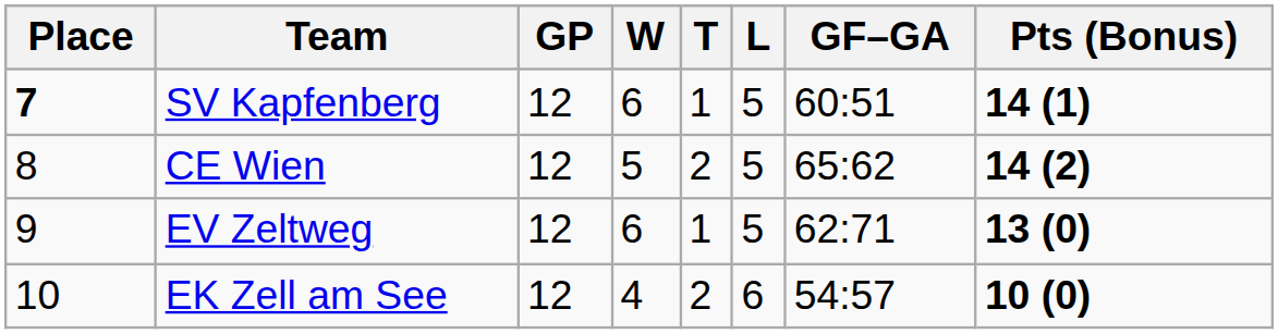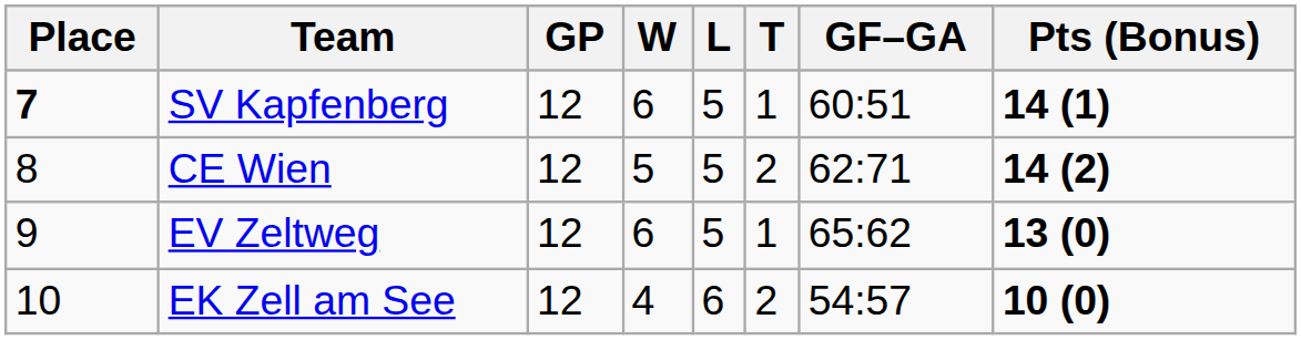 <table class="wikitable" width="500px">
 <tr style="background-color:#c0c0c0;">
 <th>Place</th>
 <th>Team</th>
 <th>GP</th>
 <th>W</th>
+<th>L</th>
 <th>T</th>
-<th>L</th>
 <th>GF–GA</th>
 <th>Pts (Bonus)</th>
 </tr>
 <tr>
 <td><strong>7</strong></td>
 <td><a href='#'>SV Kapfenberg</a></td>
 <td>12</td>
 <td>6</td>
+<td>5</td>
 <td>1</td>
-<td>5</td>
 <td>60:51</td>
 <td><strong>14 (1)</strong></td>
 </tr>
 <tr>
 <td>8</td>
 <td><a href='#'>CE Wien</a></td>
 <td>12</td>
 <td>5</td>
+<td>5</td>
 <td>2</td>
-<td>5</td>
-<td>65:62</td>
+<td>62:71</td>
 <td><strong>14 (2)</strong></td>
 </tr>
 <tr>
 <td>9</td>
 <td><a href='#'>EV Zeltweg</a></td>
 <td>12</td>
 <td>6</td>
+<td>5</td>
 <td>1</td>
-<td>5</td>
-<td>62:71</td>
+<td>65:62</td>
 <td><strong>13 (0)</strong></td>
 </tr>
 <tr>
 <td>10</td>
 <td><a href='#'>EK Zell am See</a></td>
 <td>12</td>
 <td>4</td>
+<td>6</td>
 <td>2</td>
-<td>6</td>
 <td>54:57</td>
 <td><strong>10 (0)</strong></td>
 </tr>
 </table>
